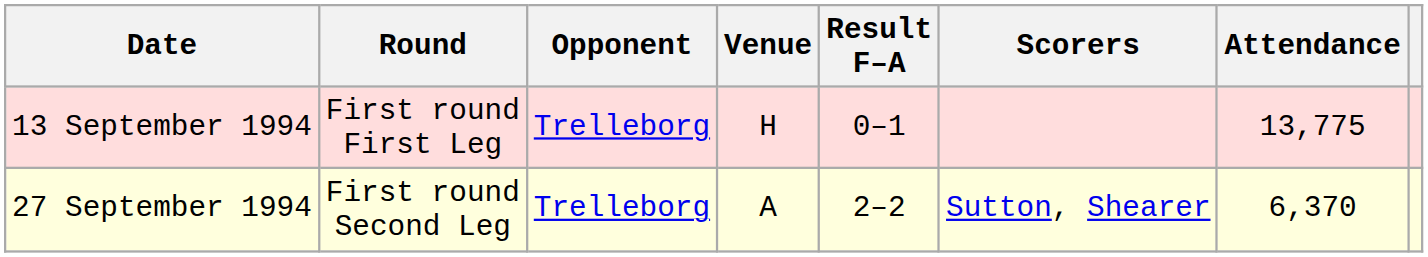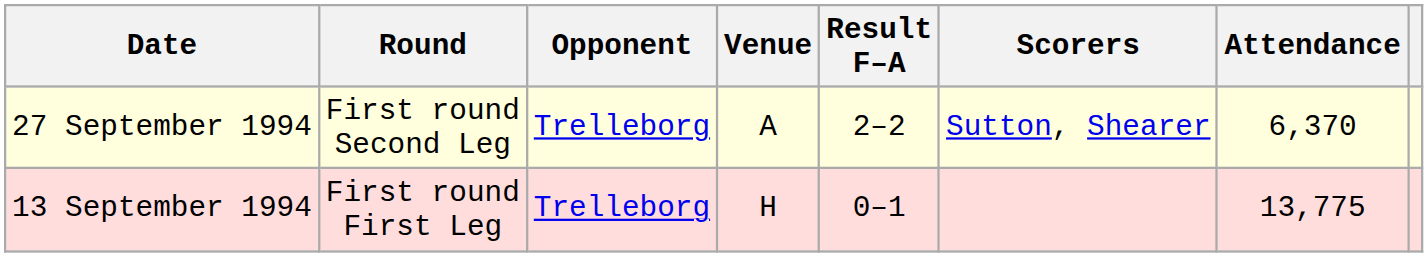 <table class="wikitable" style="text-align:center">
 <tr>
 <th>Date</th>
 <th>Round</th>
 <th>Opponent</th>
 <th>Venue</th>
 <th>Result<br>F–A</th>
 <th>Scorers</th>
 <th>Attendance</th>
 <th></th>
 </tr>
+<tr bgcolor="#ffffdd">
+<td>27 September 1994</td>
+<td>First round<br>Second Leg</td>
+<td><a href='#'>Trelleborg</a></td>
+<td>A</td>
+<td>2–2</td>
+<td><a href='#'>Sutton</a>, <a href='#'>Shearer</a></td>
+<td>6,370</td>
+<td></td>
+</tr>
 <tr bgcolor="#ffdddd">
 <td>13 September 1994</td>
 <td>First round<br>First Leg</td>
 <td><a href='#'>Trelleborg</a></td>
 <td>H</td>
 <td>0–1</td>
 <td></td>
 <td>13,775</td>
 <td></td>
 </tr>
-<tr bgcolor="#ffffdd">
-<td>27 September 1994</td>
-<td>First round<br>Second Leg</td>
-<td><a href='#'>Trelleborg</a></td>
-<td>A</td>
-<td>2–2</td>
-<td><a href='#'>Sutton</a>, <a href='#'>Shearer</a></td>
-<td>6,370</td>
-<td></td>
-</tr>
 </table>
